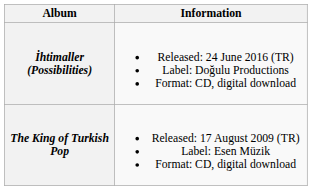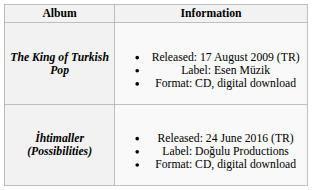 <table class="wikitable plainrowheaders" style="text-align:center;" border="1">
 <tr>
 <th scope="col" style="width:9em;">Album</th>
 <th scope="col" style="width:16em;">Information</th>
 </tr>
 <tr>
+<th scope="row"><em>The King of Turkish Pop</em></th>
+<td><br><ul><li>Released: 17 August 2009 (TR)</li><li>Label: Esen Müzik</li><li>Format: CD, digital download</li></ul></td>
+</tr>
+<tr>
 <th scope="row"><em>İhtimaller (Possibilities)</em></th>
 <td><br><ul><li>Released: 24 June 2016 (TR)</li><li>Label: Doğulu Productions</li><li>Format: CD, digital download</li></ul></td>
 </tr>
-<tr>
-<th scope="row"><em>The King of Turkish Pop</em></th>
-<td><br><ul><li>Released: 17 August 2009 (TR)</li><li>Label: Esen Müzik</li><li>Format: CD, digital download</li></ul></td>
-</tr>
 </table>
